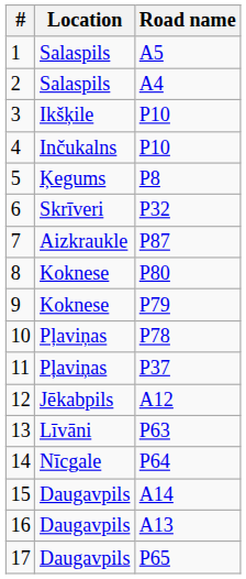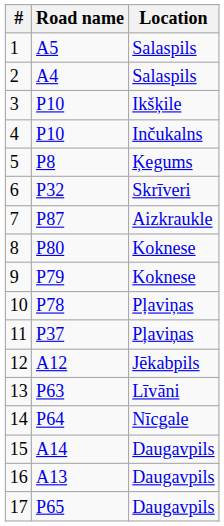 <table class="wikitable" style="margin:1em auto;">
 <tr>
 <th>#</th>
+<th>Road name</th>
 <th>Location</th>
-<th>Road name</th>
 </tr>
 <tr --->
 <td>1</td>
+<td><a href='#'>A5</a></td>
 <td><a href='#'>Salaspils</a></td>
-<td><a href='#'>A5</a></td>
 </tr>
 <tr --->
 <td>2</td>
+<td><a href='#'>A4</a></td>
 <td><a href='#'>Salaspils</a></td>
-<td><a href='#'>A4</a></td>
 </tr>
 <tr --->
 <td>3</td>
+<td><a href='#'>P10</a></td>
 <td><a href='#'>Ikšķile</a></td>
-<td><a href='#'>P10</a></td>
 </tr>
 <tr --->
 <td>4</td>
+<td><a href='#'>P10</a></td>
 <td><a href='#'>Inčukalns</a></td>
-<td><a href='#'>P10</a></td>
 </tr>
 <tr --->
 <td>5</td>
+<td><a href='#'>P8</a></td>
 <td><a href='#'>Ķegums</a></td>
-<td><a href='#'>P8</a></td>
 </tr>
 <tr -->
 <td>6</td>
+<td><a href='#'>P32</a></td>
 <td><a href='#'>Skrīveri</a></td>
-<td><a href='#'>P32</a></td>
 </tr>
 <tr ->
 <td>7</td>
+<td><a href='#'>P87</a></td>
 <td><a href='#'>Aizkraukle</a></td>
-<td><a href='#'>P87</a></td>
 </tr>
 <tr ->
 <td>8</td>
+<td><a href='#'>P80</a></td>
 <td><a href='#'>Koknese</a></td>
-<td><a href='#'>P80</a></td>
 </tr>
 <tr ->
 <td>9</td>
+<td><a href='#'>P79</a></td>
 <td><a href='#'>Koknese</a></td>
-<td><a href='#'>P79</a></td>
 </tr>
 <tr ->
 <td>10</td>
+<td><a href='#'>P78</a></td>
 <td><a href='#'>Pļaviņas</a></td>
-<td><a href='#'>P78</a></td>
 </tr>
 <tr ->
 <td>11</td>
+<td><a href='#'>P37</a></td>
 <td><a href='#'>Pļaviņas</a></td>
-<td><a href='#'>P37</a></td>
 </tr>
 <tr ->
 <td>12</td>
+<td><a href='#'>A12</a></td>
 <td><a href='#'>Jēkabpils</a></td>
-<td><a href='#'>A12</a></td>
 </tr>
 <tr ->
 <td>13</td>
+<td><a href='#'>P63</a></td>
 <td><a href='#'>Līvāni</a></td>
-<td><a href='#'>P63</a></td>
 </tr>
 <tr ->
 <td>14</td>
+<td><a href='#'>P64</a></td>
 <td><a href='#'>Nīcgale</a></td>
-<td><a href='#'>P64</a></td>
 </tr>
 <tr ->
 <td>15</td>
+<td><a href='#'>A14</a></td>
 <td><a href='#'>Daugavpils</a></td>
-<td><a href='#'>A14</a></td>
 </tr>
 <tr ->
 <td>16</td>
+<td><a href='#'>A13</a></td>
 <td><a href='#'>Daugavpils</a></td>
-<td><a href='#'>A13</a></td>
 </tr>
 <tr ->
 <td>17</td>
+<td><a href='#'>P65</a></td>
 <td><a href='#'>Daugavpils</a></td>
-<td><a href='#'>P65</a></td>
 </tr>
 </table>
